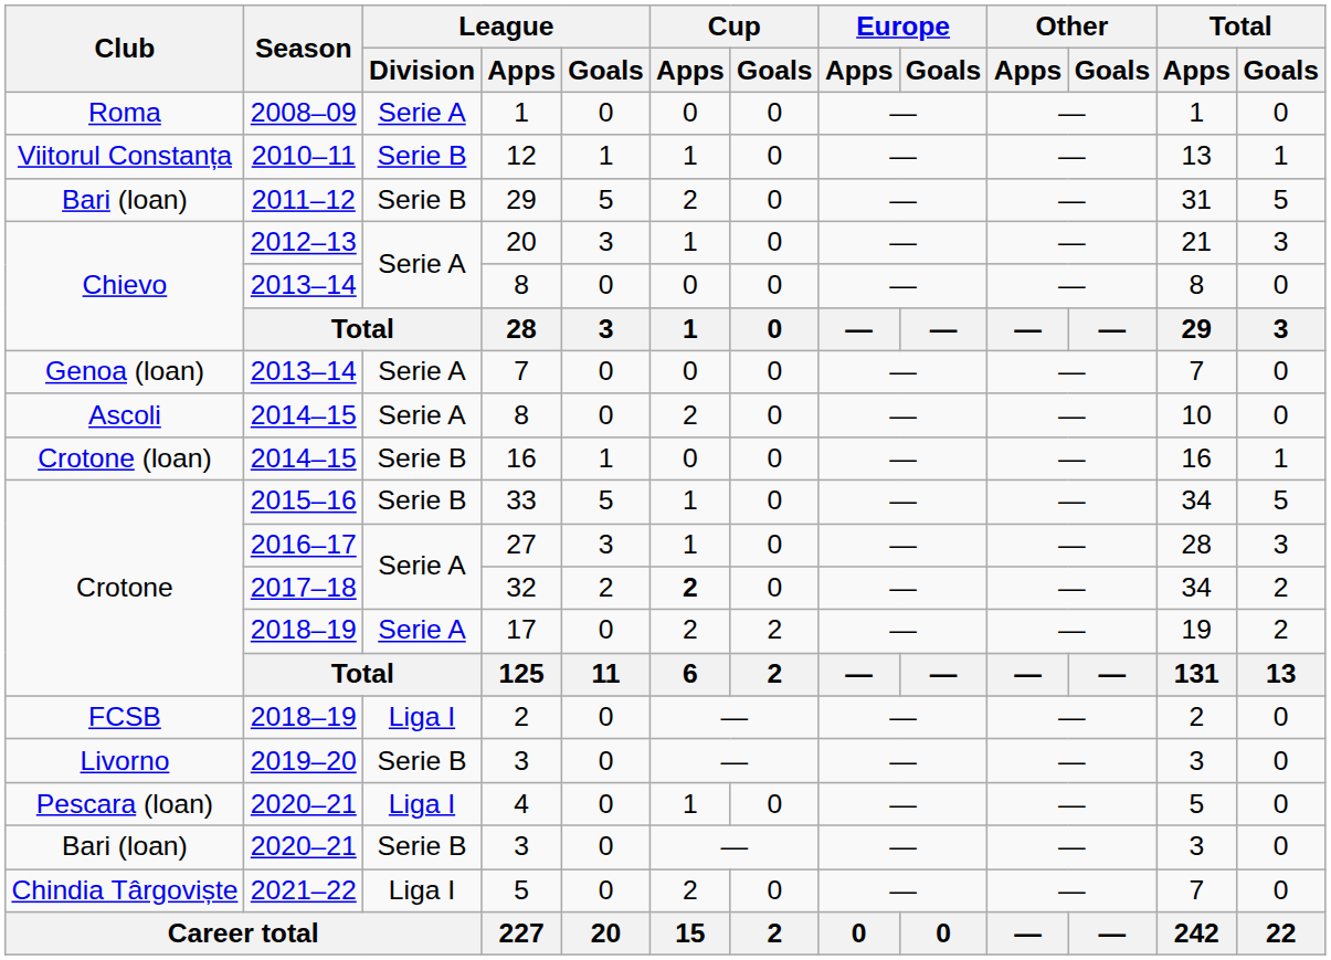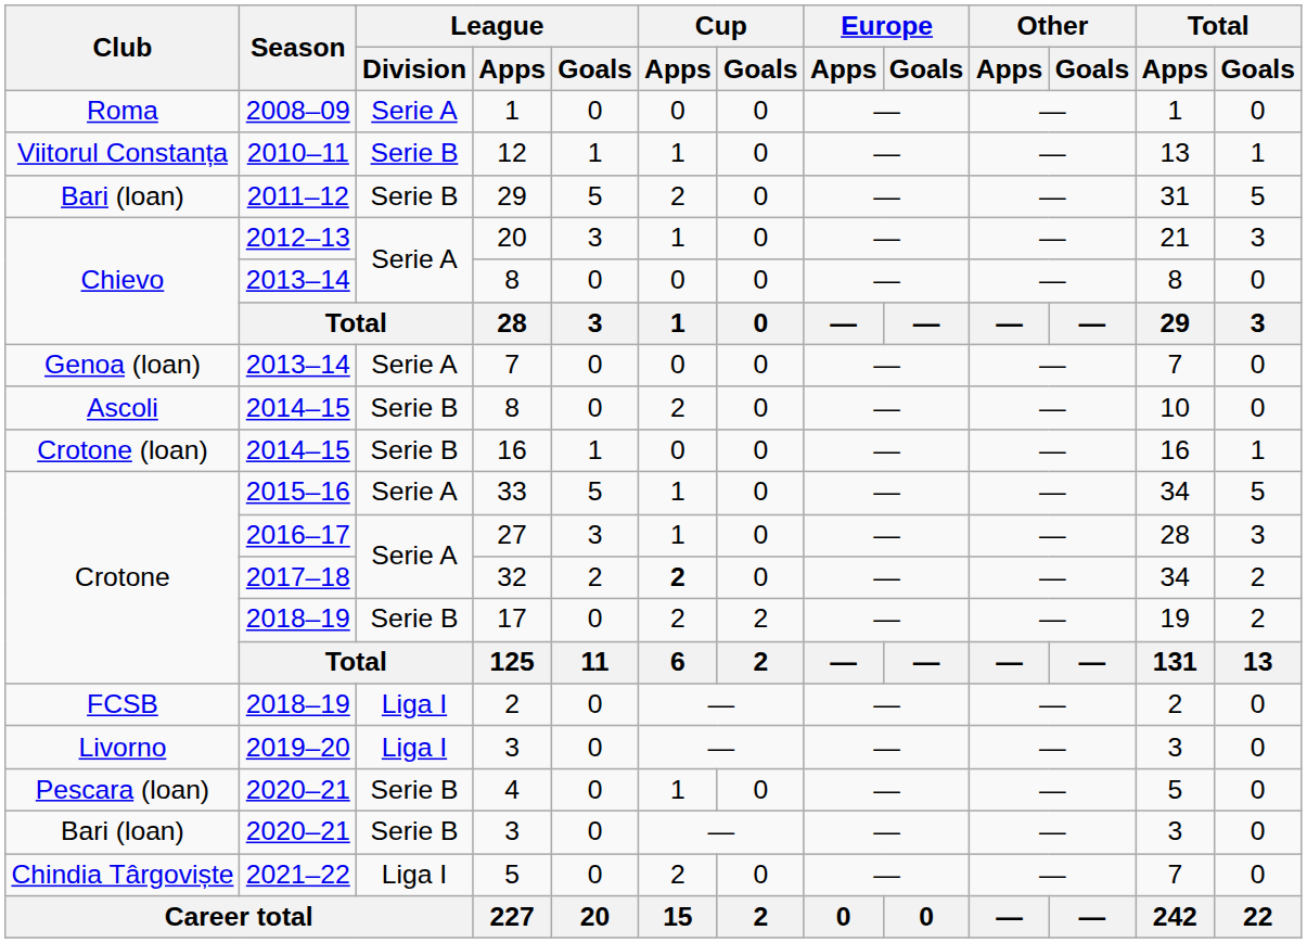 <table class="wikitable" style="text-align:center">
 <tr>
 <th rowspan="2">Club</th>
 <th rowspan="2">Season</th>
 <th colspan="3">League</th>
 <th colspan="2">Cup</th>
 <th colspan="2"><a href='#'>Europe</a></th>
 <th colspan="2">Other</th>
 <th colspan="2">Total</th>
 </tr>
 <tr>
 <th>Division</th>
 <th>Apps</th>
 <th>Goals</th>
 <th>Apps</th>
 <th>Goals</th>
 <th>Apps</th>
 <th>Goals</th>
 <th>Apps</th>
 <th>Goals</th>
 <th>Apps</th>
 <th>Goals</th>
 </tr>
 <tr>
 <td><a href='#'>Roma</a></td>
 <td><a href='#'>2008–09</a></td>
 <td><a href='#'>Serie A</a></td>
 <td>1</td>
 <td>0</td>
 <td>0</td>
 <td>0</td>
 <td colspan="2">—</td>
 <td colspan="2">—</td>
 <td>1</td>
 <td>0</td>
 </tr>
 <tr>
 <td><a href='#'>Viitorul Constanța</a></td>
 <td><a href='#'>2010–11</a></td>
 <td><a href='#'>Serie B</a></td>
 <td>12</td>
 <td>1</td>
 <td>1</td>
 <td>0</td>
 <td colspan="2">—</td>
 <td colspan="2">—</td>
 <td>13</td>
 <td>1</td>
 </tr>
 <tr>
 <td><a href='#'>Bari</a> (loan)</td>
 <td><a href='#'>2011–12</a></td>
 <td>Serie B</td>
 <td>29</td>
 <td>5</td>
 <td>2</td>
 <td>0</td>
 <td colspan="2">—</td>
 <td colspan="2">—</td>
 <td>31</td>
 <td>5</td>
 </tr>
 <tr>
 <td rowspan="3"><a href='#'>Chievo</a></td>
 <td><a href='#'>2012–13</a></td>
 <td rowspan="2">Serie A</td>
 <td>20</td>
 <td>3</td>
 <td>1</td>
 <td>0</td>
 <td colspan="2">—</td>
 <td colspan="2">—</td>
 <td>21</td>
 <td>3</td>
 </tr>
 <tr>
 <td><a href='#'>2013–14</a></td>
 <td>8</td>
 <td>0</td>
 <td>0</td>
 <td>0</td>
 <td colspan="2">—</td>
 <td colspan="2">—</td>
 <td>8</td>
 <td>0</td>
 </tr>
 <tr>
 <th colspan="2">Total</th>
 <th>28</th>
 <th>3</th>
 <th>1</th>
 <th>0</th>
 <th>—</th>
 <th>—</th>
 <th>—</th>
 <th>—</th>
 <th>29</th>
 <th>3</th>
 </tr>
 <tr>
 <td><a href='#'>Genoa</a> (loan)</td>
 <td><a href='#'>2013–14</a></td>
 <td>Serie A</td>
 <td>7</td>
 <td>0</td>
 <td>0</td>
 <td>0</td>
 <td colspan="2">—</td>
 <td colspan="2">—</td>
 <td>7</td>
 <td>0</td>
 </tr>
 <tr>
 <td><a href='#'>Ascoli</a></td>
 <td><a href='#'>2014–15</a></td>
-<td>Serie A</td>
+<td>Serie B</td>
 <td>8</td>
 <td>0</td>
 <td>2</td>
 <td>0</td>
 <td colspan="2">—</td>
 <td colspan="2">—</td>
 <td>10</td>
 <td>0</td>
 </tr>
 <tr>
 <td><a href='#'>Crotone</a> (loan)</td>
 <td><a href='#'>2014–15</a></td>
 <td>Serie B</td>
 <td>16</td>
 <td>1</td>
 <td>0</td>
 <td>0</td>
 <td colspan="2">—</td>
 <td colspan="2">—</td>
 <td>16</td>
 <td>1</td>
 </tr>
 <tr>
 <td rowspan="5">Crotone</td>
 <td><a href='#'>2015–16</a></td>
-<td>Serie B</td>
+<td>Serie A</td>
 <td>33</td>
 <td>5</td>
 <td>1</td>
 <td>0</td>
 <td colspan="2">—</td>
 <td colspan="2">—</td>
 <td>34</td>
 <td>5</td>
 </tr>
 <tr>
 <td><a href='#'>2016–17</a></td>
 <td rowspan="2">Serie A</td>
 <td>27</td>
 <td>3</td>
 <td>1</td>
 <td>0</td>
 <td colspan="2">—</td>
 <td colspan="2">—</td>
 <td>28</td>
 <td>3</td>
 </tr>
 <tr>
 <td><a href='#'>2017–18</a></td>
 <td>32</td>
 <td>2</td>
 <td><strong>2</strong></td>
 <td>0</td>
 <td colspan="2">—</td>
 <td colspan="2">—</td>
 <td>34</td>
 <td>2</td>
 </tr>
 <tr>
 <td><a href='#'>2018–19</a></td>
-<td><a href='#'>Serie A</a></td>
+<td>Serie B</td>
 <td>17</td>
 <td>0</td>
 <td>2</td>
 <td>2</td>
 <td colspan="2">—</td>
 <td colspan="2">—</td>
 <td>19</td>
 <td>2</td>
 </tr>
 <tr>
 <th colspan="2">Total</th>
 <th>125</th>
 <th>11</th>
 <th>6</th>
 <th>2</th>
 <th>—</th>
 <th>—</th>
 <th>—</th>
 <th>—</th>
 <th>131</th>
 <th>13</th>
 </tr>
 <tr>
 <td><a href='#'>FCSB</a></td>
 <td><a href='#'>2018–19</a></td>
 <td><a href='#'>Liga I</a></td>
 <td>2</td>
 <td>0</td>
 <td colspan="2">—</td>
 <td colspan="2">—</td>
 <td colspan="2">—</td>
 <td>2</td>
 <td>0</td>
 </tr>
 <tr>
 <td><a href='#'>Livorno</a></td>
 <td><a href='#'>2019–20</a></td>
-<td>Serie B</td>
+<td><a href='#'>Liga I</a></td>
 <td>3</td>
 <td>0</td>
 <td colspan="2">—</td>
 <td colspan="2">—</td>
 <td colspan="2">—</td>
 <td>3</td>
 <td>0</td>
 </tr>
 <tr>
 <td><a href='#'>Pescara</a> (loan)</td>
 <td><a href='#'>2020–21</a></td>
-<td><a href='#'>Liga I</a></td>
+<td>Serie B</td>
 <td>4</td>
 <td>0</td>
 <td>1</td>
 <td>0</td>
 <td colspan="2">—</td>
 <td colspan="2">—</td>
 <td>5</td>
 <td>0</td>
 </tr>
 <tr>
 <td>Bari (loan)</td>
 <td><a href='#'>2020–21</a></td>
 <td>Serie B</td>
 <td>3</td>
 <td>0</td>
 <td colspan="2">—</td>
 <td colspan="2">—</td>
 <td colspan="2">—</td>
 <td>3</td>
 <td>0</td>
 </tr>
 <tr>
 <td><a href='#'>Chindia Târgoviște</a></td>
 <td><a href='#'>2021–22</a></td>
 <td>Liga I</td>
 <td>5</td>
 <td>0</td>
 <td>2</td>
 <td>0</td>
 <td colspan="2">—</td>
 <td colspan="2">—</td>
 <td>7</td>
 <td>0</td>
 </tr>
 <tr>
 <th colspan="3">Career total</th>
 <th>227</th>
 <th>20</th>
 <th>15</th>
 <th>2</th>
 <th>0</th>
 <th>0</th>
 <th>—</th>
 <th>—</th>
 <th>242</th>
 <th>22</th>
 </tr>
 </table>
